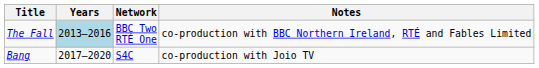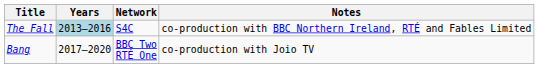 <table class="wikitable sortable">
 <tr>
 <th>Title</th>
 <th>Years</th>
 <th>Network</th>
 <th>Notes</th>
 </tr>
 <tr>
 <td><em><a href='#'>The Fall</a></em></td>
 <td style="background: lightblue;">2013–2016</td>
-<td><a href='#'>BBC Two</a><br><a href='#'>RTÉ One</a></td>
+<td><a href='#'>S4C</a></td>
 <td>co-production with <a href='#'>BBC Northern Ireland</a>, <a href='#'>RTÉ</a> and Fables Limited</td>
 </tr>
 <tr>
 <td><em><a href='#'>Bang</a></em></td>
 <td>2017–2020</td>
-<td><a href='#'>S4C</a></td>
+<td><a href='#'>BBC Two</a><br><a href='#'>RTÉ One</a></td>
 <td>co-production with Joio TV</td>
 </tr>
 </table>
